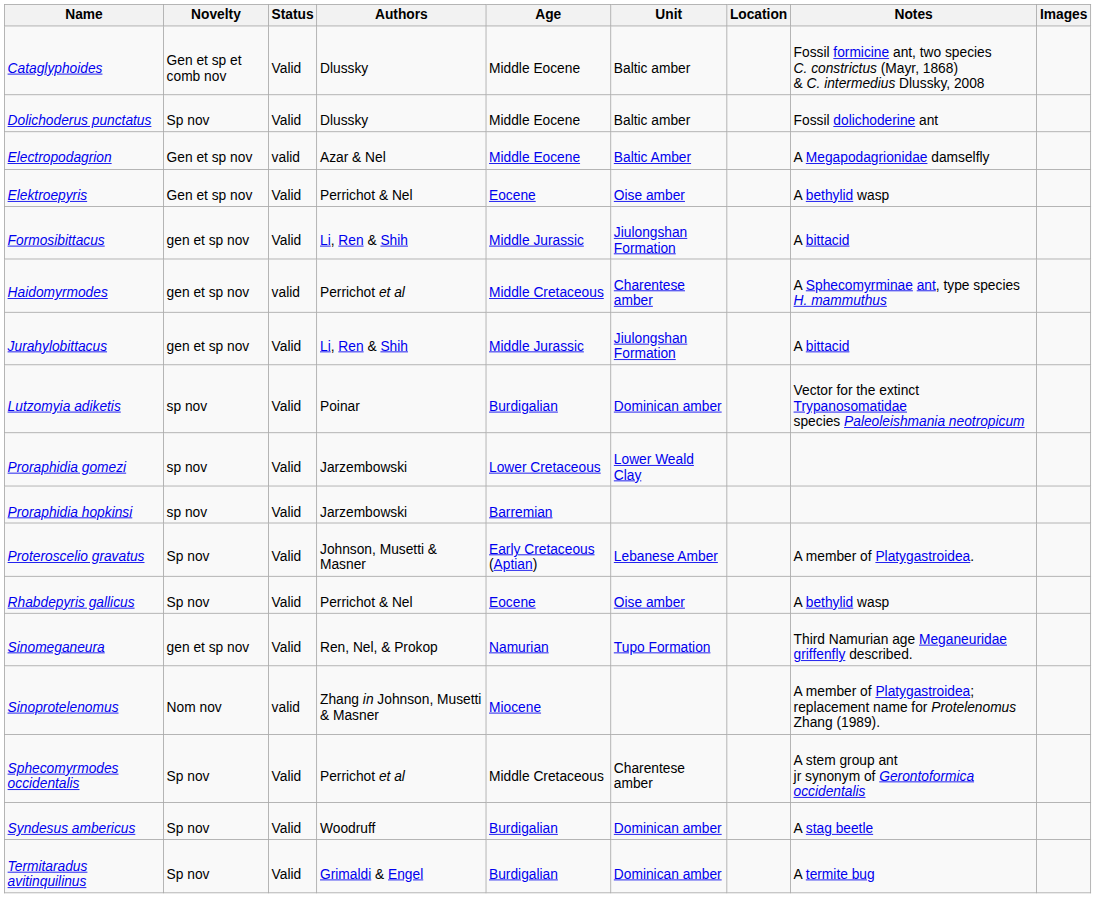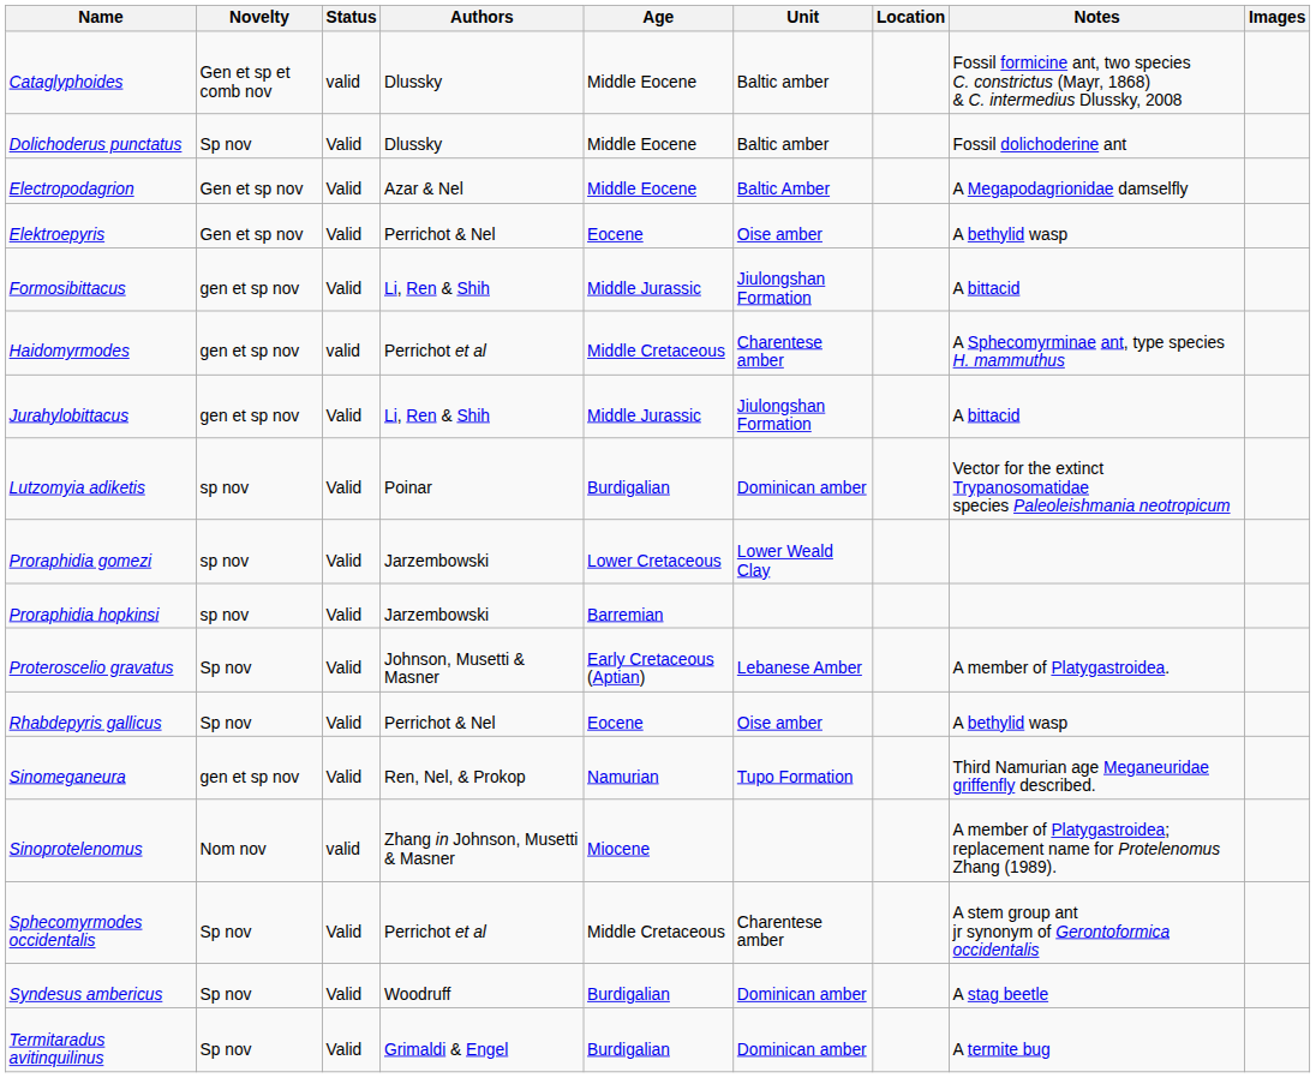 <table class="wikitable sortable" align="center" width="100%">
 <tr>
 <th>Name</th>
 <th>Novelty</th>
 <th>Status</th>
 <th>Authors</th>
 <th>Age</th>
 <th>Unit</th>
 <th>Location</th>
 <th>Notes</th>
 <th>Images</th>
 </tr>
 <tr>
 <td><br><em><a href='#'>Cataglyphoides</a></em></td>
 <td><br>Gen et sp et comb nov</td>
-<td><br>Valid</td>
+<td><br>valid</td>
 <td><br>Dlussky</td>
 <td><br>Middle Eocene</td>
 <td><br>Baltic amber</td>
 <td><br></td>
 <td><br>Fossil <a href='#'>formicine</a> ant, two species <br><em>C. constrictus</em> (Mayr, 1868)<br> & <em>C. intermedius</em> Dlussky, 2008</td>
 <td><br></td>
 </tr>
 <tr>
 <td><br><em><a href='#'>Dolichoderus punctatus</a></em></td>
 <td><br>Sp nov</td>
 <td><br>Valid</td>
 <td><br>Dlussky</td>
 <td><br>Middle Eocene</td>
 <td><br>Baltic amber</td>
 <td><br></td>
 <td><br>Fossil <a href='#'>dolichoderine</a> ant</td>
 <td><br></td>
 </tr>
 <tr>
 <td><br><em><a href='#'>Electropodagrion</a></em></td>
 <td><br>Gen et sp nov</td>
-<td><br>valid</td>
+<td><br>Valid</td>
 <td><br>Azar & Nel</td>
 <td><br><a href='#'>Middle Eocene</a></td>
 <td><br><a href='#'>Baltic Amber</a></td>
 <td><br></td>
 <td><br>A <a href='#'>Megapodagrionidae</a> damselfly</td>
 <td></td>
 </tr>
 <tr>
 <td><br><em><a href='#'>Elektroepyris</a></em></td>
 <td><br>Gen et sp nov</td>
 <td><br>Valid</td>
 <td><br>Perrichot & Nel</td>
 <td><br><a href='#'>Eocene</a></td>
 <td><br><a href='#'>Oise amber</a></td>
 <td><br></td>
 <td><br>A <a href='#'>bethylid</a> wasp</td>
 <td><br></td>
 </tr>
 <tr>
 <td><br><em><a href='#'>Formosibittacus</a></em></td>
 <td><br>gen et sp nov</td>
 <td><br>Valid</td>
 <td><br><a href='#'>Li</a>, <a href='#'>Ren</a> & <a href='#'>Shih</a></td>
 <td><br><a href='#'>Middle Jurassic</a></td>
 <td><br><a href='#'>Jiulongshan Formation</a></td>
 <td><br></td>
 <td><br>A <a href='#'>bittacid</a></td>
 <td></td>
 </tr>
 <tr>
 <td><br><em><a href='#'>Haidomyrmodes</a></em></td>
 <td><br>gen et sp nov</td>
 <td><br>valid</td>
 <td><br>Perrichot <em>et al</em></td>
 <td><br><a href='#'>Middle Cretaceous</a></td>
 <td><br><a href='#'>Charentese amber</a></td>
 <td><br></td>
 <td><br>A <a href='#'>Sphecomyrminae</a> <a href='#'>ant</a>, type species <em><a href='#'>H. mammuthus</a></em></td>
 <td><br></td>
 </tr>
 <tr>
 <td><br><em><a href='#'>Jurahylobittacus</a></em></td>
 <td><br>gen et sp nov</td>
 <td><br>Valid</td>
 <td><br><a href='#'>Li</a>, <a href='#'>Ren</a> & <a href='#'>Shih</a></td>
 <td><br><a href='#'>Middle Jurassic</a></td>
 <td><br><a href='#'>Jiulongshan Formation</a></td>
 <td><br></td>
 <td><br>A <a href='#'>bittacid</a></td>
 <td></td>
 </tr>
 <tr>
 <td><br><em><a href='#'>Lutzomyia adiketis</a></em></td>
 <td><br>sp nov</td>
 <td><br>Valid</td>
 <td><br>Poinar</td>
 <td><br><a href='#'>Burdigalian</a></td>
 <td><br><a href='#'>Dominican amber</a></td>
 <td><br></td>
 <td><br>Vector for the extinct <a href='#'>Trypanosomatidae</a><br> species <em><a href='#'>Paleoleishmania neotropicum</a></em></td>
 <td><br></td>
 </tr>
 <tr>
 <td><br><em><a href='#'>Proraphidia gomezi</a></em></td>
 <td><br>sp nov</td>
 <td><br>Valid</td>
 <td><br>Jarzembowski</td>
 <td><br><a href='#'>Lower Cretaceous</a></td>
 <td><br><a href='#'>Lower Weald Clay</a></td>
 <td><br></td>
 <td></td>
 <td></td>
 </tr>
 <tr>
 <td><br><em><a href='#'>Proraphidia hopkinsi</a></em></td>
 <td><br>sp nov</td>
 <td><br>Valid</td>
 <td><br>Jarzembowski</td>
 <td><br><a href='#'>Barremian</a></td>
 <td></td>
 <td><br></td>
 <td></td>
 <td></td>
 </tr>
 <tr>
 <td><br><em><a href='#'>Proteroscelio gravatus</a></em></td>
 <td><br>Sp nov</td>
 <td><br>Valid</td>
 <td><br>Johnson, Musetti & Masner</td>
 <td><br><a href='#'>Early Cretaceous</a> (<a href='#'>Aptian</a>)</td>
 <td><br><a href='#'>Lebanese Amber</a></td>
 <td><br></td>
 <td><br>A member of <a href='#'>Platygastroidea</a>.</td>
 <td></td>
 </tr>
 <tr>
 <td><br><em><a href='#'>Rhabdepyris gallicus</a></em></td>
 <td><br>Sp nov</td>
 <td><br>Valid</td>
 <td><br>Perrichot & Nel</td>
 <td><br><a href='#'>Eocene</a></td>
 <td><br><a href='#'>Oise amber</a></td>
 <td><br></td>
 <td><br>A <a href='#'>bethylid</a> wasp</td>
 <td><br></td>
 </tr>
 <tr>
 <td><br><em><a href='#'>Sinomeganeura</a></em></td>
 <td><br>gen et sp nov</td>
 <td><br>Valid</td>
 <td><br>Ren, Nel, & Prokop</td>
 <td><br><a href='#'>Namurian</a></td>
 <td><br><a href='#'>Tupo Formation</a></td>
 <td><br></td>
 <td><br>Third Namurian age <a href='#'>Meganeuridae</a> <a href='#'>griffenfly</a> described.</td>
 <td></td>
 </tr>
 <tr>
 <td><br><em><a href='#'>Sinoprotelenomus</a></em></td>
 <td><br>Nom nov</td>
 <td><br>valid</td>
 <td><br>Zhang <em>in</em> Johnson, Musetti & Masner</td>
 <td><br><a href='#'>Miocene</a></td>
 <td></td>
 <td><br></td>
 <td><br>A member of <a href='#'>Platygastroidea</a>; <br>replacement name for <em>Protelenomus</em> Zhang (1989).</td>
 <td></td>
 </tr>
 <tr>
 <td><br><em><a href='#'>Sphecomyrmodes occidentalis</a></em></td>
 <td><br>Sp nov</td>
 <td><br>Valid</td>
 <td><br>Perrichot <em>et al</em></td>
 <td><br>Middle Cretaceous</td>
 <td><br>Charentese amber</td>
 <td><br></td>
 <td><br>A stem group ant<br> jr synonym of <em><a href='#'>Gerontoformica occidentalis</a></em></td>
 <td><br></td>
 </tr>
 <tr>
 <td><br><em><a href='#'>Syndesus ambericus</a></em></td>
 <td><br>Sp nov</td>
 <td><br>Valid</td>
 <td><br>Woodruff</td>
 <td><br><a href='#'>Burdigalian</a></td>
 <td><br><a href='#'>Dominican amber</a></td>
 <td><br></td>
 <td><br>A <a href='#'>stag beetle</a></td>
 <td></td>
 </tr>
 <tr>
 <td><br><em><a href='#'>Termitaradus avitinquilinus</a></em></td>
 <td><br>Sp nov</td>
 <td><br>Valid</td>
 <td><br><a href='#'>Grimaldi</a> & <a href='#'>Engel</a></td>
 <td><br><a href='#'>Burdigalian</a></td>
 <td><br><a href='#'>Dominican amber</a></td>
 <td><br></td>
 <td><br>A <a href='#'>termite bug</a></td>
 <td></td>
 </tr>
 </table>
